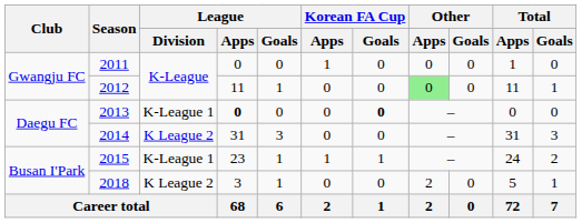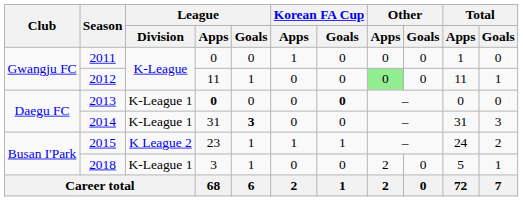 <table class="wikitable" style="text-align:center">
 <tr>
 <th rowspan="2">Club</th>
 <th rowspan="2">Season</th>
 <th colspan="3">League</th>
 <th colspan="2"><a href='#'>Korean FA Cup</a></th>
 <th colspan="2">Other</th>
 <th colspan="2">Total</th>
 </tr>
 <tr>
 <th>Division</th>
 <th>Apps</th>
 <th>Goals</th>
 <th>Apps</th>
 <th>Goals</th>
 <th>Apps</th>
 <th>Goals</th>
 <th>Apps</th>
 <th>Goals</th>
 </tr>
 <tr>
 <td rowspan="2"><a href='#'>Gwangju FC</a></td>
 <td><a href='#'>2011</a></td>
 <td rowspan="2"><a href='#'>K-League</a></td>
 <td>0</td>
 <td>0</td>
 <td>1</td>
 <td>0</td>
 <td>0</td>
 <td>0</td>
 <td>1</td>
 <td>0</td>
 </tr>
 <tr>
 <td><a href='#'>2012</a></td>
 <td>11</td>
 <td>1</td>
 <td>0</td>
 <td>0</td>
 <td style="background: lightgreen;">0</td>
 <td>0</td>
 <td>11</td>
 <td>1</td>
 </tr>
 <tr>
 <td rowspan="2"><a href='#'>Daegu FC</a></td>
 <td><a href='#'>2013</a></td>
 <td>K-League 1</td>
 <td><strong>0</strong></td>
 <td>0</td>
 <td>0</td>
 <td><strong>0</strong></td>
 <td colspan="2">–</td>
 <td>0</td>
 <td>0</td>
 </tr>
 <tr>
 <td><a href='#'>2014</a></td>
-<td><a href='#'>K League 2</a></td>
+<td>K-League 1</td>
 <td>31</td>
-<td>3</td>
+<td><strong>3</strong></td>
 <td>0</td>
 <td>0</td>
 <td colspan="2">–</td>
 <td>31</td>
 <td>3</td>
 </tr>
 <tr>
 <td rowspan="2"><a href='#'>Busan I'Park</a></td>
 <td><a href='#'>2015</a></td>
-<td>K-League 1</td>
+<td><a href='#'>K League 2</a></td>
 <td>23</td>
 <td>1</td>
 <td>1</td>
 <td>1</td>
 <td colspan="2">–</td>
 <td>24</td>
 <td>2</td>
 </tr>
 <tr>
 <td><a href='#'>2018</a></td>
-<td>K League 2</td>
+<td>K-League 1</td>
 <td>3</td>
 <td>1</td>
 <td>0</td>
 <td>0</td>
 <td>2</td>
 <td>0</td>
 <td>5</td>
 <td>1</td>
 </tr>
 <tr>
 <th colspan="3">Career total</th>
 <th>68</th>
 <th>6</th>
 <th>2</th>
 <th>1</th>
 <th>2</th>
 <th>0</th>
 <th>72</th>
 <th>7</th>
 </tr>
 </table>
